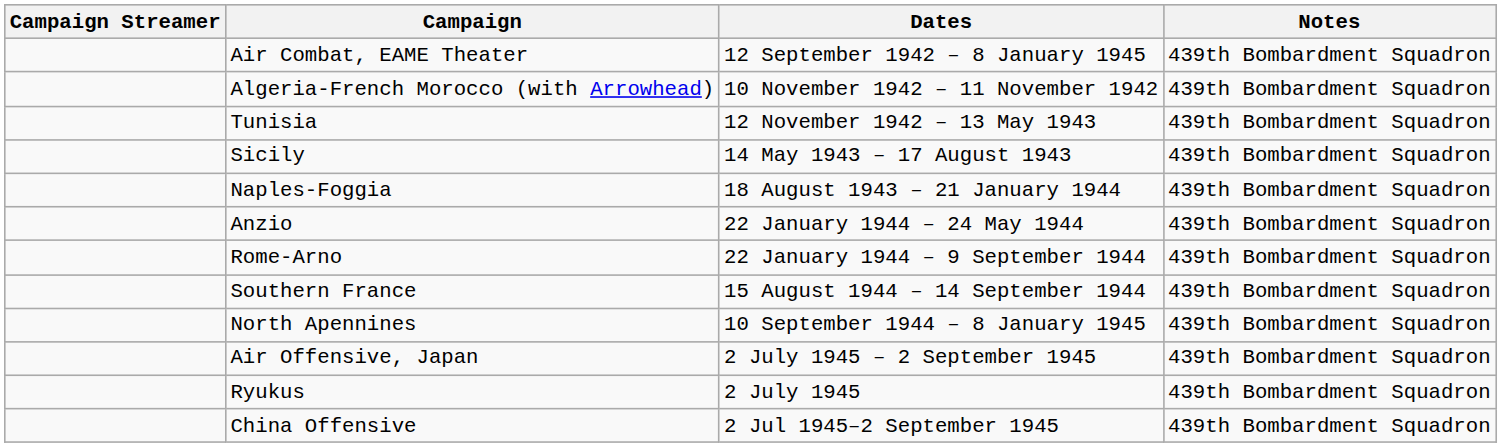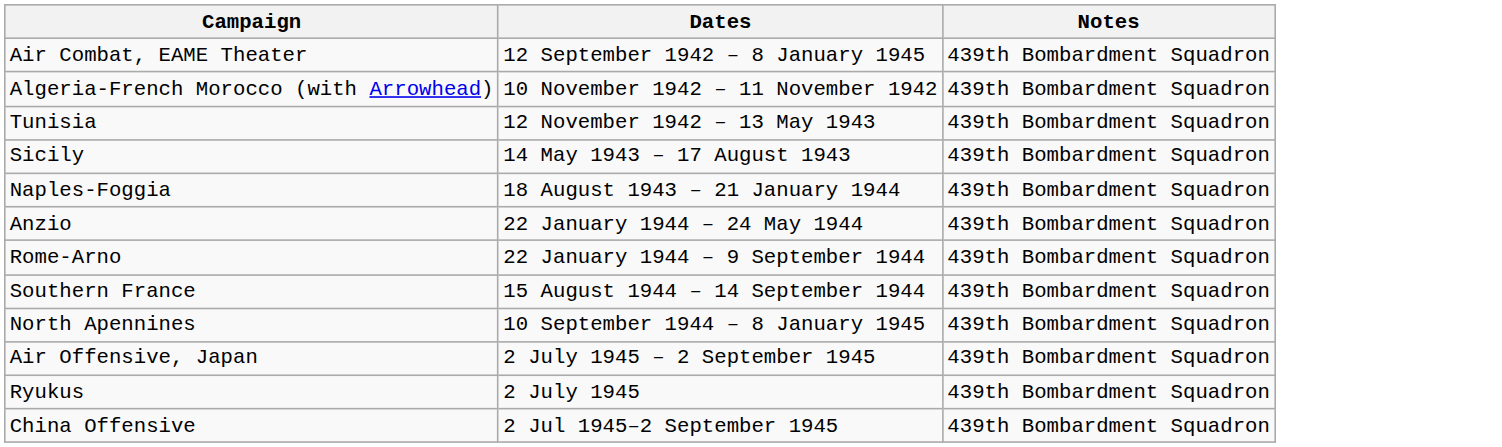 <table class="wikitable">
 <tr style="background:#efefef;">
-<th>Campaign Streamer</th>
 <th>Campaign</th>
 <th>Dates</th>
 <th>Notes</th>
 </tr>
 <tr>
-<td></td>
 <td>Air Combat, EAME Theater</td>
 <td>12 September 1942 – 8 January 1945</td>
 <td>439th Bombardment Squadron</td>
 </tr>
 <tr>
-<td></td>
 <td>Algeria-French Morocco (with <a href='#'>Arrowhead</a>)</td>
 <td>10 November 1942 – 11 November 1942</td>
 <td>439th Bombardment Squadron</td>
 </tr>
 <tr>
-<td></td>
 <td>Tunisia</td>
 <td>12 November 1942 – 13 May 1943</td>
 <td>439th Bombardment Squadron</td>
 </tr>
 <tr>
-<td></td>
 <td>Sicily</td>
 <td>14 May 1943 – 17 August 1943</td>
 <td>439th Bombardment Squadron</td>
 </tr>
 <tr>
-<td></td>
 <td>Naples-Foggia</td>
 <td>18 August 1943 – 21 January 1944</td>
 <td>439th Bombardment Squadron</td>
 </tr>
 <tr>
-<td></td>
 <td>Anzio</td>
 <td>22 January 1944 – 24 May 1944</td>
 <td>439th Bombardment Squadron</td>
 </tr>
 <tr>
-<td></td>
 <td>Rome-Arno</td>
 <td>22 January 1944 – 9 September 1944</td>
 <td>439th Bombardment Squadron</td>
 </tr>
 <tr>
-<td></td>
 <td>Southern France</td>
 <td>15 August 1944 – 14 September 1944</td>
 <td>439th Bombardment Squadron</td>
 </tr>
 <tr>
-<td></td>
 <td>North Apennines</td>
 <td>10 September 1944 – 8 January 1945</td>
 <td>439th Bombardment Squadron</td>
 </tr>
 <tr>
-<td></td>
 <td>Air Offensive, Japan</td>
 <td>2 July 1945 – 2 September 1945</td>
 <td>439th Bombardment Squadron</td>
 </tr>
 <tr>
-<td></td>
 <td>Ryukus</td>
 <td>2 July 1945</td>
 <td>439th Bombardment Squadron</td>
 </tr>
 <tr>
-<td></td>
 <td>China Offensive</td>
 <td>2 Jul 1945–2 September 1945</td>
 <td>439th Bombardment Squadron</td>
 </tr>
 </table>
